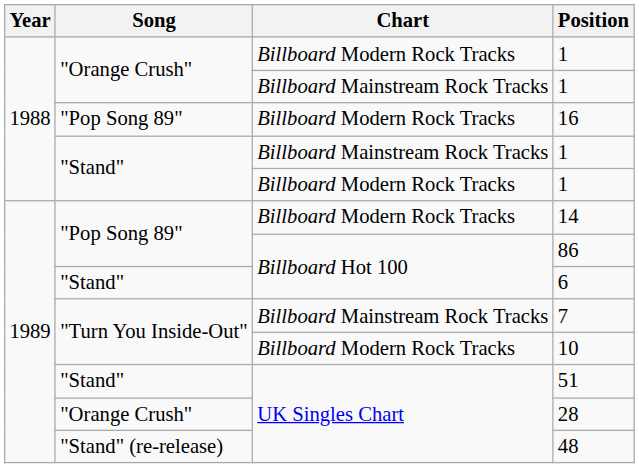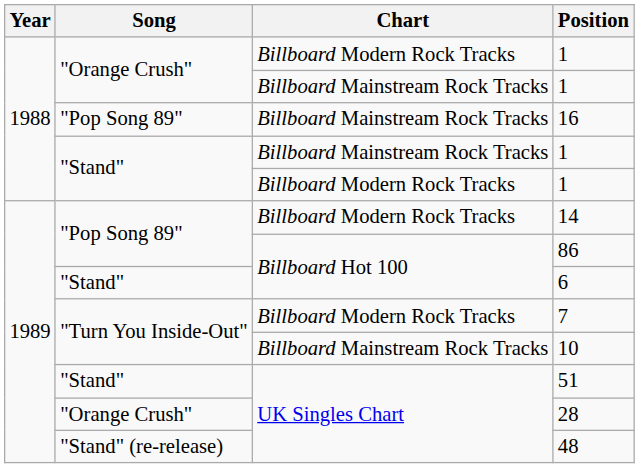 <table class="wikitable">
 <tr>
 <th>Year</th>
 <th>Song</th>
 <th>Chart</th>
 <th>Position</th>
 </tr>
 <tr>
 <td rowspan="5">1988</td>
 <td rowspan=2>"Orange Crush"</td>
 <td><em>Billboard</em> Modern Rock Tracks</td>
 <td>1</td>
 </tr>
 <tr>
 <td><em>Billboard</em> Mainstream Rock Tracks</td>
 <td>1</td>
 </tr>
 <tr>
 <td>"Pop Song 89"</td>
-<td><em>Billboard</em> Modern Rock Tracks</td>
+<td><em>Billboard</em> Mainstream Rock Tracks</td>
 <td>16</td>
 </tr>
 <tr>
 <td rowspan=2>"Stand"</td>
 <td><em>Billboard</em> Mainstream Rock Tracks</td>
 <td>1</td>
 </tr>
 <tr>
 <td><em>Billboard</em> Modern Rock Tracks</td>
 <td>1</td>
 </tr>
 <tr>
 <td rowspan="8">1989</td>
 <td rowspan=2>"Pop Song 89"</td>
 <td><em>Billboard</em> Modern Rock Tracks</td>
 <td>14</td>
 </tr>
 <tr>
 <td rowspan=2><em>Billboard</em> Hot 100</td>
 <td>86</td>
 </tr>
 <tr>
 <td>"Stand"</td>
 <td>6</td>
 </tr>
 <tr>
 <td rowspan= 2>"Turn You Inside-Out"</td>
-<td><em>Billboard</em> Mainstream Rock Tracks</td>
+<td><em>Billboard</em> Modern Rock Tracks</td>
 <td>7</td>
 </tr>
 <tr>
-<td><em>Billboard</em> Modern Rock Tracks</td>
+<td><em>Billboard</em> Mainstream Rock Tracks</td>
 <td>10</td>
 </tr>
 <tr>
 <td>"Stand"</td>
 <td rowspan=3><a href='#'>UK Singles Chart</a></td>
 <td>51</td>
 </tr>
 <tr>
 <td>"Orange Crush"</td>
 <td>28</td>
 </tr>
 <tr>
 <td>"Stand" (re-release)</td>
 <td>48</td>
 </tr>
 </table>
